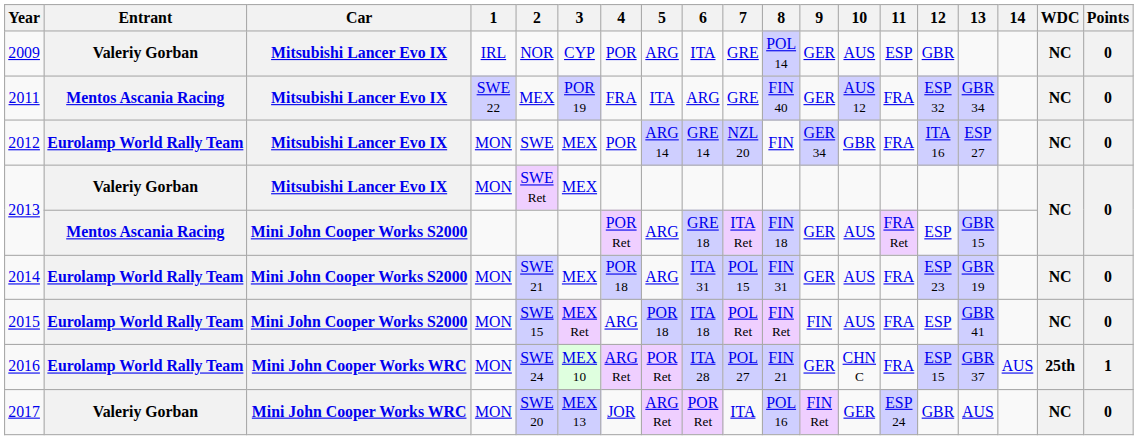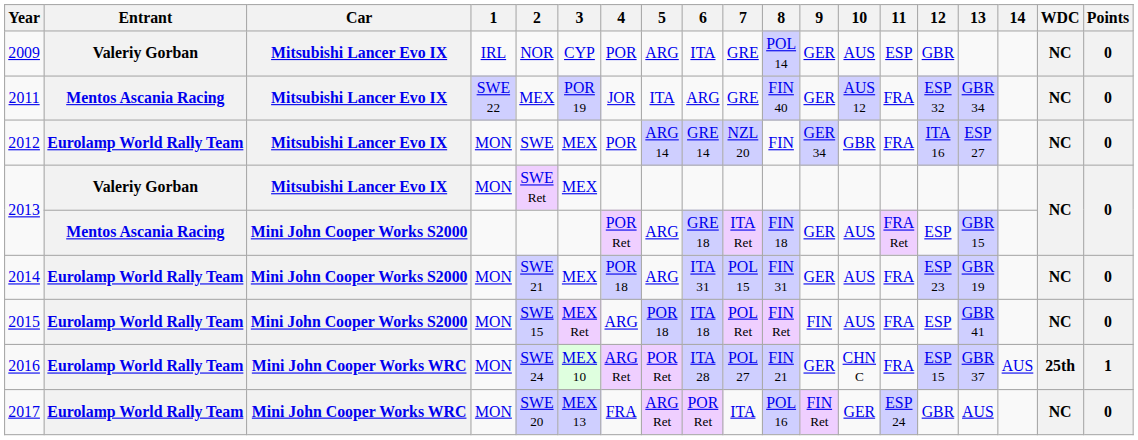 <table class="wikitable" border="1" style="text-align:center; font-size:90%;">
 <tr>
 <th>Year</th>
 <th>Entrant</th>
 <th>Car</th>
 <th>1</th>
 <th>2</th>
 <th>3</th>
 <th>4</th>
 <th>5</th>
 <th>6</th>
 <th>7</th>
 <th>8</th>
 <th>9</th>
 <th>10</th>
 <th>11</th>
 <th>12</th>
 <th>13</th>
 <th>14</th>
 <th>WDC</th>
 <th>Points</th>
 </tr>
 <tr>
 <td><a href='#'>2009</a></td>
 <th>Valeriy Gorban</th>
 <th><a href='#'>Mitsubishi Lancer Evo IX</a></th>
 <td><a href='#'>IRL</a></td>
 <td><a href='#'>NOR</a></td>
 <td><a href='#'>CYP</a></td>
 <td><a href='#'>POR</a></td>
 <td><a href='#'>ARG</a></td>
 <td><a href='#'>ITA</a></td>
 <td><a href='#'>GRE</a></td>
 <td style="background:#CFCFFF;"><a href='#'>POL</a><br><small>14</small></td>
 <td><a href='#'>GER</a></td>
 <td><a href='#'>AUS</a></td>
 <td><a href='#'>ESP</a></td>
 <td><a href='#'>GBR</a></td>
 <td></td>
 <td></td>
 <th>NC</th>
 <th>0</th>
 </tr>
 <tr>
 <td><a href='#'>2011</a></td>
 <th><a href='#'>Mentos Ascania Racing</a></th>
 <th><a href='#'>Mitsubishi Lancer Evo IX</a></th>
 <td style="background:#CFCFFF;"><a href='#'>SWE</a><br><small>22</small></td>
 <td><a href='#'>MEX</a></td>
 <td style="background:#CFCFFF;"><a href='#'>POR</a><br><small>19</small></td>
-<td><a href='#'>FRA</a></td>
+<td><a href='#'>JOR</a></td>
 <td><a href='#'>ITA</a></td>
 <td><a href='#'>ARG</a></td>
 <td><a href='#'>GRE</a></td>
 <td style="background:#CFCFFF;"><a href='#'>FIN</a><br><small>40</small></td>
 <td><a href='#'>GER</a></td>
 <td style="background:#CFCFFF;"><a href='#'>AUS</a><br><small>12</small></td>
 <td><a href='#'>FRA</a></td>
 <td style="background:#CFCFFF;"><a href='#'>ESP</a><br><small>32</small></td>
 <td style="background:#CFCFFF;"><a href='#'>GBR</a><br><small>34</small></td>
 <td></td>
 <th>NC</th>
 <th>0</th>
 </tr>
 <tr>
 <td><a href='#'>2012</a></td>
 <th><a href='#'>Eurolamp World Rally Team</a></th>
 <th><a href='#'>Mitsubishi Lancer Evo IX</a></th>
 <td><a href='#'>MON</a></td>
 <td><a href='#'>SWE</a></td>
 <td><a href='#'>MEX</a></td>
 <td><a href='#'>POR</a></td>
 <td style="background:#CFCFFF;"><a href='#'>ARG</a><br><small>14</small></td>
 <td style="background:#CFCFFF;"><a href='#'>GRE</a><br><small>14</small></td>
 <td style="background:#CFCFFF;"><a href='#'>NZL</a><br><small>20</small></td>
 <td><a href='#'>FIN</a></td>
 <td style="background:#CFCFFF;"><a href='#'>GER</a><br><small>34</small></td>
 <td><a href='#'>GBR</a></td>
 <td><a href='#'>FRA</a></td>
 <td style="background:#CFCFFF;"><a href='#'>ITA</a><br><small>16</small></td>
 <td style="background:#CFCFFF;"><a href='#'>ESP</a><br><small>27</small></td>
 <td></td>
 <th>NC</th>
 <th>0</th>
 </tr>
 <tr>
 <td rowspan=2><a href='#'>2013</a></td>
 <th>Valeriy Gorban</th>
 <th><a href='#'>Mitsubishi Lancer Evo IX</a></th>
 <td><a href='#'>MON</a></td>
 <td style="background:#EFCFFF;"><a href='#'>SWE</a><br><small>Ret</small></td>
 <td><a href='#'>MEX</a></td>
 <td></td>
 <td></td>
 <td></td>
 <td></td>
 <td></td>
 <td></td>
 <td></td>
 <td></td>
 <td></td>
 <td></td>
 <td></td>
 <th rowspan=2>NC</th>
 <th rowspan=2>0</th>
 </tr>
 <tr>
 <th><a href='#'>Mentos Ascania Racing</a></th>
 <th><a href='#'>Mini John Cooper Works S2000</a></th>
 <td></td>
 <td></td>
 <td></td>
 <td style="background:#EFCFFF;"><a href='#'>POR</a><br><small>Ret</small></td>
 <td><a href='#'>ARG</a></td>
 <td style="background:#CFCFFF;"><a href='#'>GRE</a><br><small>18</small></td>
 <td style="background:#EFCFFF;"><a href='#'>ITA</a><br><small>Ret</small></td>
 <td style="background:#CFCFFF;"><a href='#'>FIN</a><br><small>18</small></td>
 <td><a href='#'>GER</a></td>
 <td><a href='#'>AUS</a></td>
 <td style="background:#EFCFFF;"><a href='#'>FRA</a><br><small>Ret</small></td>
 <td><a href='#'>ESP</a></td>
 <td style="background:#CFCFFF;"><a href='#'>GBR</a><br><small>15</small></td>
 </tr>
 <tr>
 <td><a href='#'>2014</a></td>
 <th><a href='#'>Eurolamp World Rally Team</a></th>
 <th><a href='#'>Mini John Cooper Works S2000</a></th>
 <td><a href='#'>MON</a></td>
 <td style="background:#CFCFFF;"><a href='#'>SWE</a><br><small>21</small></td>
 <td><a href='#'>MEX</a></td>
 <td style="background:#CFCFFF;"><a href='#'>POR</a><br><small>18</small></td>
 <td><a href='#'>ARG</a></td>
 <td style="background:#CFCFFF;"><a href='#'>ITA</a><br><small>31</small></td>
 <td style="background:#CFCFFF;"><a href='#'>POL</a><br><small>15</small></td>
 <td style="background:#CFCFFF;"><a href='#'>FIN</a><br><small>31</small></td>
 <td><a href='#'>GER</a></td>
 <td><a href='#'>AUS</a></td>
 <td><a href='#'>FRA</a></td>
 <td style="background:#CFCFFF;"><a href='#'>ESP</a><br><small>23</small></td>
 <td style="background:#CFCFFF;"><a href='#'>GBR</a><br><small>19</small></td>
 <td></td>
 <th>NC</th>
 <th>0</th>
 </tr>
 <tr>
 <td><a href='#'>2015</a></td>
 <th><a href='#'>Eurolamp World Rally Team</a></th>
 <th><a href='#'>Mini John Cooper Works S2000</a></th>
 <td><a href='#'>MON</a></td>
 <td style="background:#CFCFFF;"><a href='#'>SWE</a><br><small>15</small></td>
 <td style="background:#EFCFFF;"><a href='#'>MEX</a><br><small>Ret</small></td>
 <td><a href='#'>ARG</a></td>
 <td style="background:#CFCFFF;"><a href='#'>POR</a><br><small>18</small></td>
 <td style="background:#CFCFFF;"><a href='#'>ITA</a><br><small>18</small></td>
 <td style="background:#EFCFFF;"><a href='#'>POL</a><br><small>Ret</small></td>
 <td style="background:#EFCFFF;"><a href='#'>FIN</a><br><small>Ret</small></td>
 <td><a href='#'>FIN</a></td>
 <td><a href='#'>AUS</a></td>
 <td><a href='#'>FRA</a></td>
 <td><a href='#'>ESP</a></td>
 <td style="background:#CFCFFF;"><a href='#'>GBR</a><br><small>41</small></td>
 <td></td>
 <th>NC</th>
 <th>0</th>
 </tr>
 <tr>
 <td><a href='#'>2016</a></td>
 <th><a href='#'>Eurolamp World Rally Team</a></th>
 <th><a href='#'>Mini John Cooper Works WRC</a></th>
 <td><a href='#'>MON</a></td>
 <td style="background:#CFCFFF;"><a href='#'>SWE</a><br><small>24</small></td>
 <td style="background:#DFFFDF;"><a href='#'>MEX</a><br><small>10</small></td>
 <td style="background:#EFCFFF;"><a href='#'>ARG</a><br><small>Ret</small></td>
 <td style="background:#EFCFFF;"><a href='#'>POR</a><br><small>Ret</small></td>
 <td style="background:#CFCFFF;"><a href='#'>ITA</a><br><small>28</small></td>
 <td style="background:#CFCFFF;"><a href='#'>POL</a><br><small>27</small></td>
 <td style="background:#CFCFFF;"><a href='#'>FIN</a><br><small>21</small></td>
 <td><a href='#'>GER</a></td>
 <td><a href='#'>CHN</a><br><small>C</small></td>
 <td><a href='#'>FRA</a></td>
 <td style="background:#CFCFFF;"><a href='#'>ESP</a><br><small>15</small></td>
 <td style="background:#CFCFFF;"><a href='#'>GBR</a><br><small>37</small></td>
 <td><a href='#'>AUS</a></td>
 <th>25th</th>
 <th>1</th>
 </tr>
 <tr>
 <td><a href='#'>2017</a></td>
-<th>Valeriy Gorban</th>
+<th><a href='#'>Eurolamp World Rally Team</a></th>
 <th><a href='#'>Mini John Cooper Works WRC</a></th>
 <td><a href='#'>MON</a></td>
 <td style="background:#CFCFFF;"><a href='#'>SWE</a><br><small>20</small></td>
 <td style="background:#CFCFFF;"><a href='#'>MEX</a><br><small>13</small></td>
-<td><a href='#'>JOR</a></td>
+<td><a href='#'>FRA</a></td>
 <td style="background:#EFCFFF;"><a href='#'>ARG</a><br><small>Ret</small></td>
 <td style="background:#EFCFFF;"><a href='#'>POR</a><br><small>Ret</small></td>
 <td><a href='#'>ITA</a></td>
 <td style="background:#CFCFFF;"><a href='#'>POL</a><br><small>16</small></td>
 <td style="background:#EFCFFF;"><a href='#'>FIN</a><br><small>Ret</small></td>
 <td><a href='#'>GER</a></td>
 <td style="background:#CFCFFF;"><a href='#'>ESP</a><br><small>24</small></td>
 <td><a href='#'>GBR</a></td>
 <td><a href='#'>AUS</a></td>
 <td></td>
 <th>NC</th>
 <th>0</th>
 </tr>
 </table>
